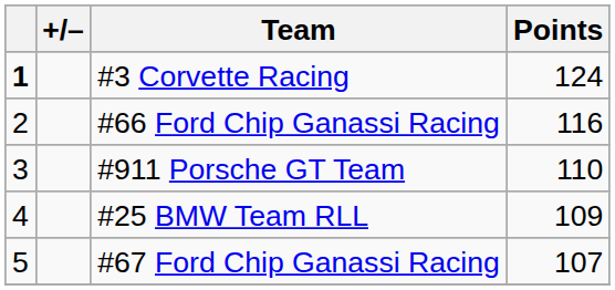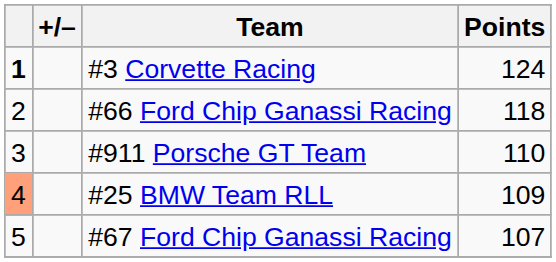 <table class="wikitable" style="font-size: 95%;">
 <tr>
 <th scope="col"></th>
 <th scope="col">+/–</th>
 <th scope="col">Team</th>
 <th scope="col">Points</th>
 </tr>
 <tr>
 <td align=center><strong>1</strong></td>
 <td align="left"></td>
 <td> #3 <a href='#'>Corvette Racing</a></td>
 <td align=right>124</td>
 </tr>
 <tr>
 <td align=center>2</td>
 <td align="left"></td>
 <td> #66 <a href='#'>Ford Chip Ganassi Racing</a></td>
-<td align=right>116</td>
+<td align=right>118</td>
 </tr>
 <tr>
 <td align=center>3</td>
 <td align="left"></td>
 <td> #911 <a href='#'>Porsche GT Team</a></td>
 <td align=right>110</td>
 </tr>
 <tr>
-<td align=center>4</td>
+<td align=center style="background: lightsalmon;">4</td>
 <td align="left"></td>
 <td>  #25 <a href='#'>BMW Team RLL</a></td>
 <td align=right>109</td>
 </tr>
 <tr>
 <td align=center>5</td>
 <td align="left"></td>
 <td> #67 <a href='#'>Ford Chip Ganassi Racing</a></td>
 <td align=right>107</td>
 </tr>
 <tr>
 </tr>
 </table>
